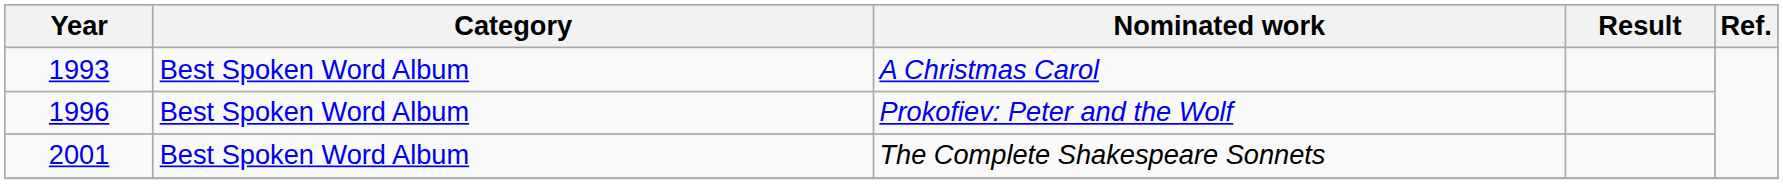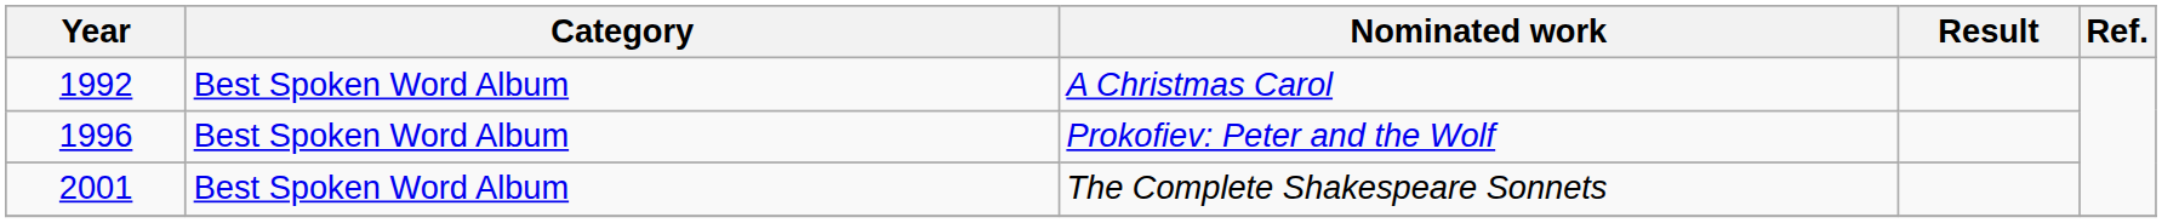 <table class=wikitable>
 <tr>
 <th scope="col" style="width:5em;">Year</th>
 <th scope="col" style="width:26em;">Category</th>
 <th scope="col" style="width:25em;">Nominated work</th>
 <th scope="col" style="width:5em;">Result</th>
 <th>Ref.</th>
 </tr>
 <tr>
-<td style="text-align:center;"><a href='#'>1993</a></td>
+<td style="text-align:center;"><a href='#'>1992</a></td>
 <td><a href='#'>Best Spoken Word Album</a></td>
 <td><em><a href='#'>A Christmas Carol</a></em></td>
 <td></td>
 <td rowspan="3"></td>
 </tr>
 <tr>
 <td style="text-align:center;"><a href='#'>1996</a></td>
 <td><a href='#'>Best Spoken Word Album</a></td>
 <td><em><a href='#'>Prokofiev: Peter and the Wolf</a></em></td>
 <td></td>
 </tr>
 <tr>
 <td style="text-align:center;"><a href='#'>2001</a></td>
 <td><a href='#'>Best Spoken Word Album</a></td>
 <td><em>The Complete Shakespeare Sonnets</em></td>
 <td></td>
 </tr>
 <tr>
 </tr>
 </table>
